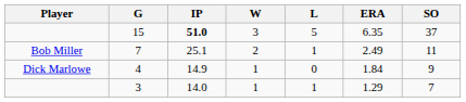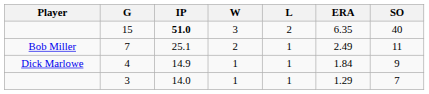 <table class="wikitable sortable">
 <tr>
 <th bgcolor="#DDDDFF" width="16%">Player</th>
 <th bgcolor="#DDDDFF" width="9%">G</th>
 <th bgcolor="#DDDDFF" width="9%">IP</th>
 <th bgcolor="#DDDDFF" width="9%">W</th>
 <th bgcolor="#DDDDFF" width="9%">L</th>
 <th bgcolor="#DDDDFF" width="9%">ERA</th>
 <th bgcolor="#DDDDFF" width="9%">SO</th>
 </tr>
 <tr align="center">
 <td></td>
 <td>15</td>
 <td><strong>51.0</strong></td>
 <td>3</td>
-<td>5</td>
+<td>2</td>
 <td>6.35</td>
-<td>37</td>
+<td>40</td>
 </tr>
 <tr align="center">
 <td><a href='#'>Bob Miller</a></td>
 <td>7</td>
 <td>25.1</td>
 <td>2</td>
 <td>1</td>
 <td>2.49</td>
 <td>11</td>
 </tr>
 <tr align="center">
 <td><a href='#'>Dick Marlowe</a></td>
 <td>4</td>
 <td>14.9</td>
 <td>1</td>
-<td>0</td>
+<td>1</td>
 <td>1.84</td>
 <td>9</td>
 </tr>
 <tr align="center">
 <td></td>
 <td>3</td>
 <td>14.0</td>
 <td>1</td>
 <td>1</td>
 <td>1.29</td>
 <td>7</td>
 </tr>
 </table>
